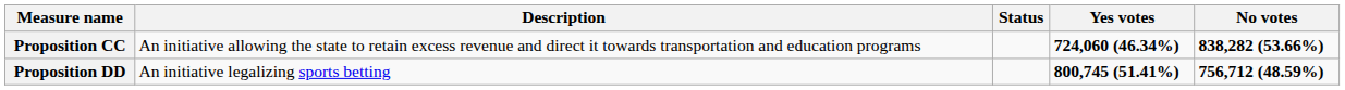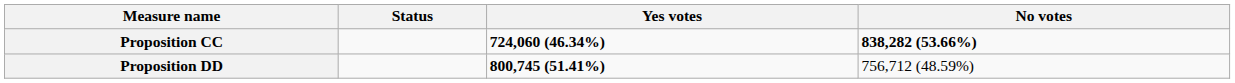 <table class="wikitable sortable plainrowheaders" style="width:100%">
 <tr>
 <th scope="col">Measure name</th>
-<th class="unsortable" scope="col">Description</th>
 <th scope="col">Status</th>
 <th scope="col">Yes votes</th>
 <th scope="col">No votes</th>
 </tr>
 <tr>
 <th scope="row">Proposition CC</th>
-<td>An initiative allowing the state to retain excess revenue and direct it towards transportation and education programs</td>
 <td></td>
 <td><strong>724,060 (46.34%)</strong></td>
 <td><strong>838,282 (53.66%)</strong></td>
 </tr>
 <tr>
 <th scope="row">Proposition DD</th>
-<td>An initiative legalizing <a href='#'>sports betting</a></td>
 <td></td>
 <td><strong>800,745 (51.41%)</strong></td>
-<td><strong>756,712 (48.59%)</strong></td>
+<td>756,712 (48.59%)</td>
 </tr>
 </table>
